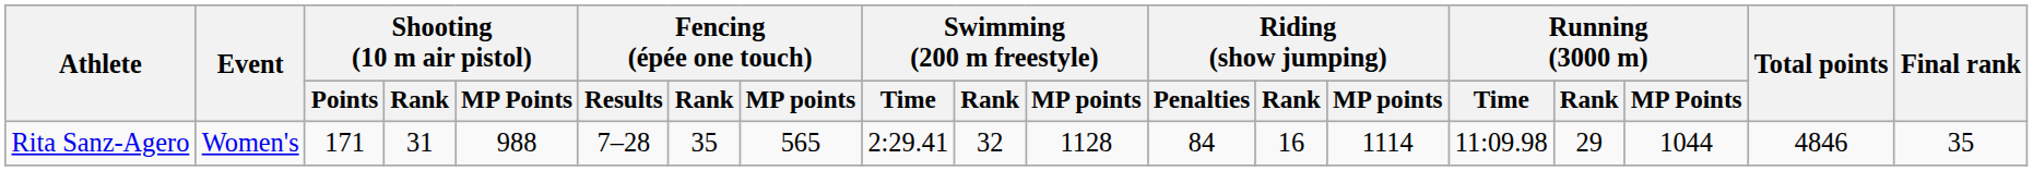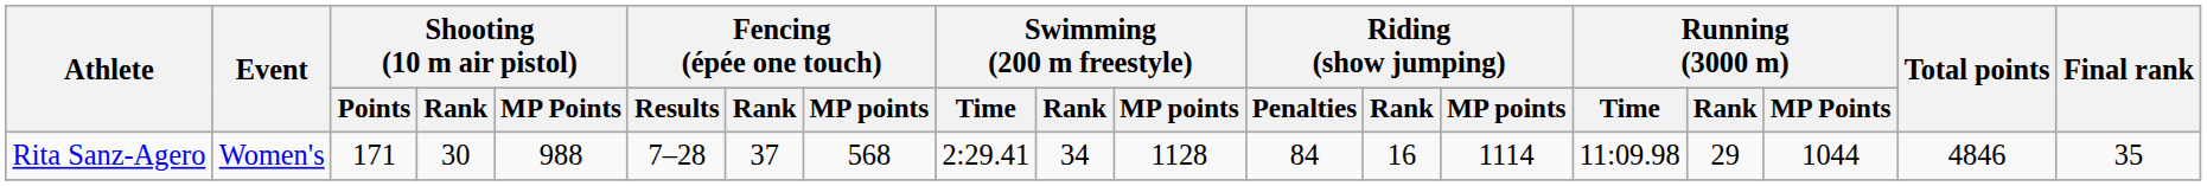 <table class="wikitable" style="font-size:90%">
 <tr>
 <th rowspan="2">Athlete</th>
 <th rowspan="2">Event</th>
 <th colspan=3>Shooting<br><span>(10 m air pistol)</span></th>
 <th colspan=3>Fencing<br><span>(épée one touch)</span></th>
 <th colspan=3>Swimming<br><span>(200 m freestyle)</span></th>
 <th colspan=3>Riding<br><span>(show jumping)</span></th>
 <th colspan=3>Running<br><span>(3000 m)</span></th>
 <th rowspan=2>Total points</th>
 <th rowspan=2>Final rank</th>
 </tr>
 <tr style="font-size:95%">
 <th>Points</th>
 <th>Rank</th>
 <th>MP Points</th>
 <th>Results</th>
 <th>Rank</th>
 <th>MP points</th>
 <th>Time</th>
 <th>Rank</th>
 <th>MP points</th>
 <th>Penalties</th>
 <th>Rank</th>
 <th>MP points</th>
 <th>Time</th>
 <th>Rank</th>
 <th>MP Points</th>
 </tr>
 <tr align=center>
 <td align=left><a href='#'>Rita Sanz-Agero</a></td>
 <td align=left><a href='#'>Women's</a></td>
 <td>171</td>
-<td>31</td>
+<td>30</td>
 <td>988</td>
 <td>7–28</td>
-<td>35</td>
-<td>565</td>
+<td>37</td>
+<td>568</td>
 <td>2:29.41</td>
-<td>32</td>
+<td>34</td>
 <td>1128</td>
 <td>84</td>
 <td>16</td>
 <td>1114</td>
 <td>11:09.98</td>
 <td>29</td>
 <td>1044</td>
 <td>4846</td>
 <td>35</td>
 </tr>
 </table>
